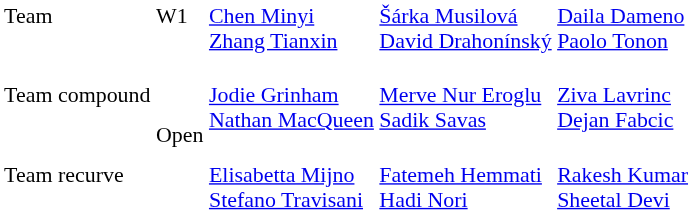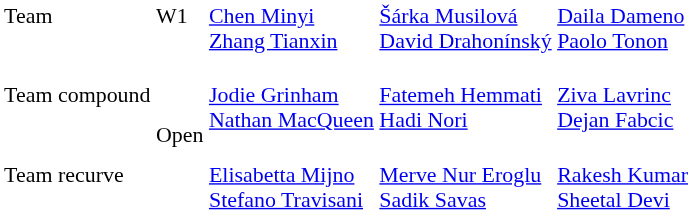 <table>
 <tr>
 <td rowspan="1">Team<br></td>
 <td>W1</td>
 <td><br><a href='#'>Chen Minyi</a><br><a href='#'>Zhang Tianxin</a></td>
 <td><br><a href='#'>Šárka Musilová</a><br><a href='#'>David Drahonínský</a></td>
 <td><br><a href='#'>Daila Dameno</a><br><a href='#'>Paolo Tonon</a></td>
 </tr>
 <tr>
 <td rowspan="1">Team compound<br></td>
 <td rowspan="2">Open</td>
 <td><br><a href='#'>Jodie Grinham</a><br><a href='#'>Nathan MacQueen</a></td>
-<td><br><a href='#'>Merve Nur Eroglu</a><br><a href='#'>Sadik Savas</a></td>
+<td><br><a href='#'>Fatemeh Hemmati</a><br><a href='#'>Hadi Nori</a></td>
 <td><br><a href='#'>Ziva Lavrinc</a><br><a href='#'>Dejan Fabcic</a></td>
 </tr>
 <tr>
 <td rowspan="1">Team recurve<br></td>
 <td><br><a href='#'>Elisabetta Mijno</a><br><a href='#'>Stefano Travisani</a></td>
-<td><br><a href='#'>Fatemeh Hemmati</a><br><a href='#'>Hadi Nori</a></td>
+<td><br><a href='#'>Merve Nur Eroglu</a><br><a href='#'>Sadik Savas</a></td>
 <td><br><a href='#'>Rakesh Kumar</a><br><a href='#'>Sheetal Devi</a></td>
 </tr>
 </table>
